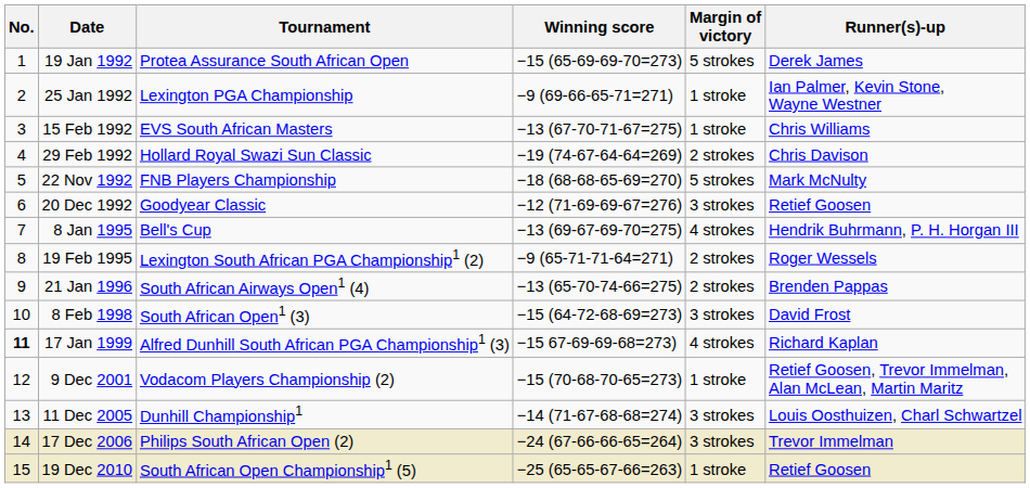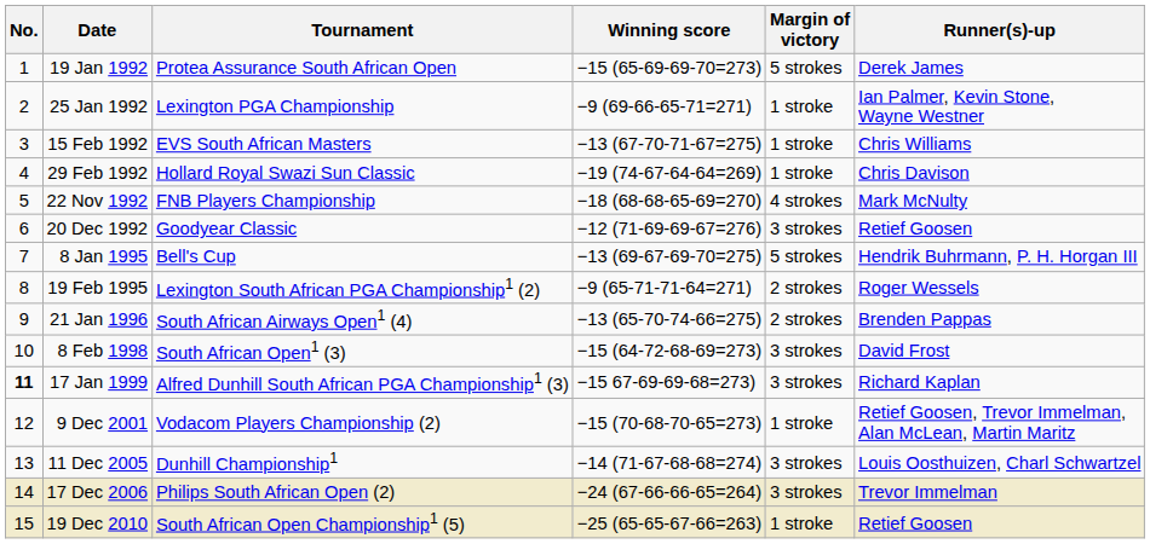 <table class="wikitable" style="font-size:95%;">
 <tr>
 <th>No.</th>
 <th>Date</th>
 <th>Tournament</th>
 <th>Winning score</th>
 <th>Margin of<br>victory</th>
 <th>Runner(s)-up</th>
 </tr>
 <tr>
 <td align=center>1</td>
 <td align=right>19 Jan <a href='#'>1992</a></td>
 <td><a href='#'>Protea Assurance South African Open</a></td>
 <td>−15 (65-69-69-70=273)</td>
 <td>5 strokes</td>
 <td> <a href='#'>Derek James</a></td>
 </tr>
 <tr>
 <td align=center>2</td>
 <td align=right>25 Jan 1992</td>
 <td><a href='#'>Lexington PGA Championship</a></td>
 <td>−9 (69-66-65-71=271)</td>
 <td>1 stroke</td>
 <td> <a href='#'>Ian Palmer</a>,  <a href='#'>Kevin Stone</a>,<br> <a href='#'>Wayne Westner</a></td>
 </tr>
 <tr>
 <td align=center>3</td>
 <td align=right>15 Feb 1992</td>
 <td><a href='#'>EVS South African Masters</a></td>
 <td>−13 (67-70-71-67=275)</td>
 <td>1 stroke</td>
 <td> <a href='#'>Chris Williams</a></td>
 </tr>
 <tr>
 <td align=center>4</td>
 <td align=right>29 Feb 1992</td>
 <td><a href='#'>Hollard Royal Swazi Sun Classic</a></td>
 <td>−19 (74-67-64-64=269)</td>
-<td>2 strokes</td>
+<td>1 stroke</td>
 <td> <a href='#'>Chris Davison</a></td>
 </tr>
 <tr>
 <td align=center>5</td>
 <td align=right>22 Nov <a href='#'>1992</a></td>
 <td><a href='#'>FNB Players Championship</a></td>
 <td>−18 (68-68-65-69=270)</td>
-<td>5 strokes</td>
+<td>4 strokes</td>
 <td> <a href='#'>Mark McNulty</a></td>
 </tr>
 <tr>
 <td align=center>6</td>
 <td align=right>20 Dec 1992</td>
 <td><a href='#'>Goodyear Classic</a></td>
 <td>−12 (71-69-69-67=276)</td>
 <td>3 strokes</td>
 <td> <a href='#'>Retief Goosen</a></td>
 </tr>
 <tr>
 <td align=center>7</td>
 <td align=right>8 Jan <a href='#'>1995</a></td>
 <td><a href='#'>Bell's Cup</a></td>
 <td>−13 (69-67-69-70=275)</td>
-<td>4 strokes</td>
+<td>5 strokes</td>
 <td> <a href='#'>Hendrik Buhrmann</a>,  <a href='#'>P. H. Horgan III</a></td>
 </tr>
 <tr>
 <td align=center>8</td>
 <td align=right>19 Feb 1995</td>
 <td><a href='#'>Lexington South African PGA Championship</a><sup>1</sup> (2)</td>
 <td>−9 (65-71-71-64=271)</td>
 <td>2 strokes</td>
 <td> <a href='#'>Roger Wessels</a></td>
 </tr>
 <tr>
 <td align=center>9</td>
 <td align=right>21 Jan <a href='#'>1996</a></td>
 <td><a href='#'>South African Airways Open</a><sup>1</sup> (4)</td>
 <td>−13 (65-70-74-66=275)</td>
 <td>2 strokes</td>
 <td> <a href='#'>Brenden Pappas</a></td>
 </tr>
 <tr>
 <td align=center>10</td>
 <td align=right>8 Feb <a href='#'>1998</a></td>
 <td><a href='#'>South African Open</a><sup>1</sup> (3)</td>
 <td>−15 (64-72-68-69=273)</td>
 <td>3 strokes</td>
 <td> <a href='#'>David Frost</a></td>
 </tr>
 <tr>
 <td align=center><strong>11</strong></td>
 <td align=right>17 Jan <a href='#'>1999</a></td>
 <td><a href='#'>Alfred Dunhill South African PGA Championship</a><sup>1</sup> (3)</td>
 <td>−15 67-69-69-68=273)</td>
-<td>4 strokes</td>
+<td>3 strokes</td>
 <td> <a href='#'>Richard Kaplan</a></td>
 </tr>
 <tr>
 <td align=center>12</td>
 <td align=right>9 Dec <a href='#'>2001</a></td>
 <td><a href='#'>Vodacom Players Championship</a> (2)</td>
 <td>−15 (70-68-70-65=273)</td>
 <td>1 stroke</td>
 <td> <a href='#'>Retief Goosen</a>,  <a href='#'>Trevor Immelman</a>,<br> <a href='#'>Alan McLean</a>,  <a href='#'>Martin Maritz</a></td>
 </tr>
 <tr>
 <td align=center>13</td>
 <td align=right>11 Dec <a href='#'>2005</a></td>
 <td><a href='#'>Dunhill Championship</a><sup>1</sup></td>
 <td>−14 (71-67-68-68=274)</td>
 <td>3 strokes</td>
 <td> <a href='#'>Louis Oosthuizen</a>,  <a href='#'>Charl Schwartzel</a></td>
 </tr>
 <tr style="background:#f2ecce;">
 <td align=center>14</td>
 <td align=right>17 Dec <a href='#'>2006</a></td>
 <td><a href='#'>Philips South African Open</a> (2)</td>
 <td>−24 (67-66-66-65=264)</td>
 <td>3 strokes</td>
 <td> <a href='#'>Trevor Immelman</a></td>
 </tr>
 <tr style="background:#f2ecce;">
 <td align=center>15</td>
 <td align=right>19 Dec <a href='#'>2010</a></td>
 <td><a href='#'>South African Open Championship</a><sup>1</sup> (5)</td>
 <td>−25 (65-65-67-66=263)</td>
 <td>1 stroke</td>
 <td> <a href='#'>Retief Goosen</a></td>
 </tr>
 </table>
